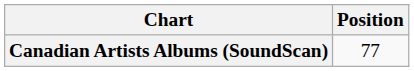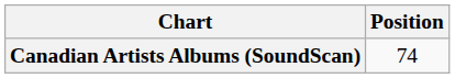 <table class="wikitable plainrowheaders" style="text-align:center">
 <tr>
 <th scope="col">Chart</th>
 <th scope="col">Position</th>
 </tr>
 <tr>
 <th scope="row">Canadian Artists Albums (SoundScan)</th>
-<td>77</td>
+<td>74</td>
 </tr>
 </table>
